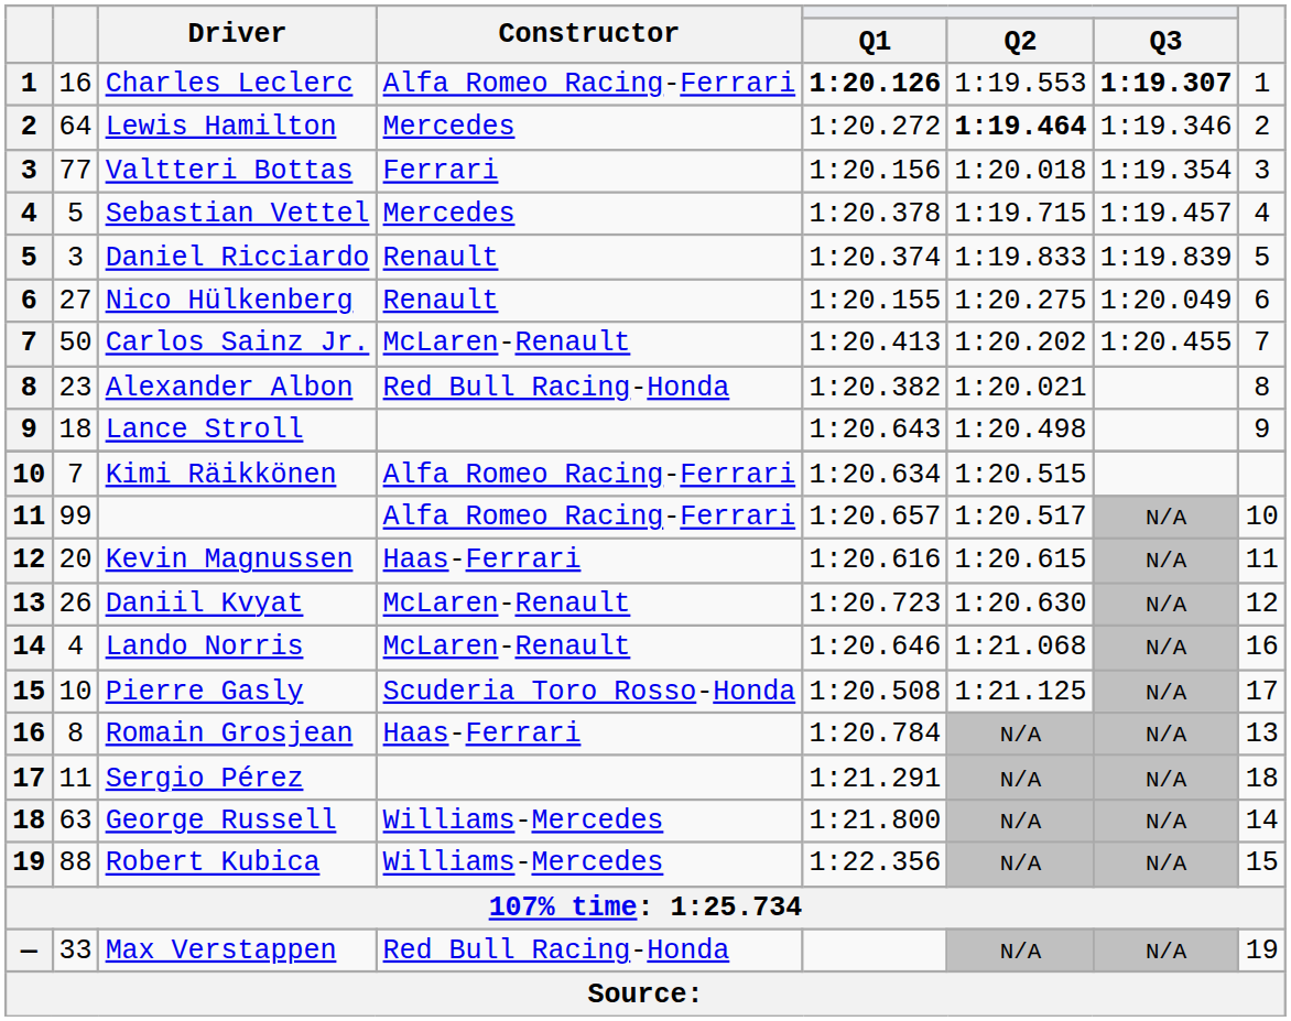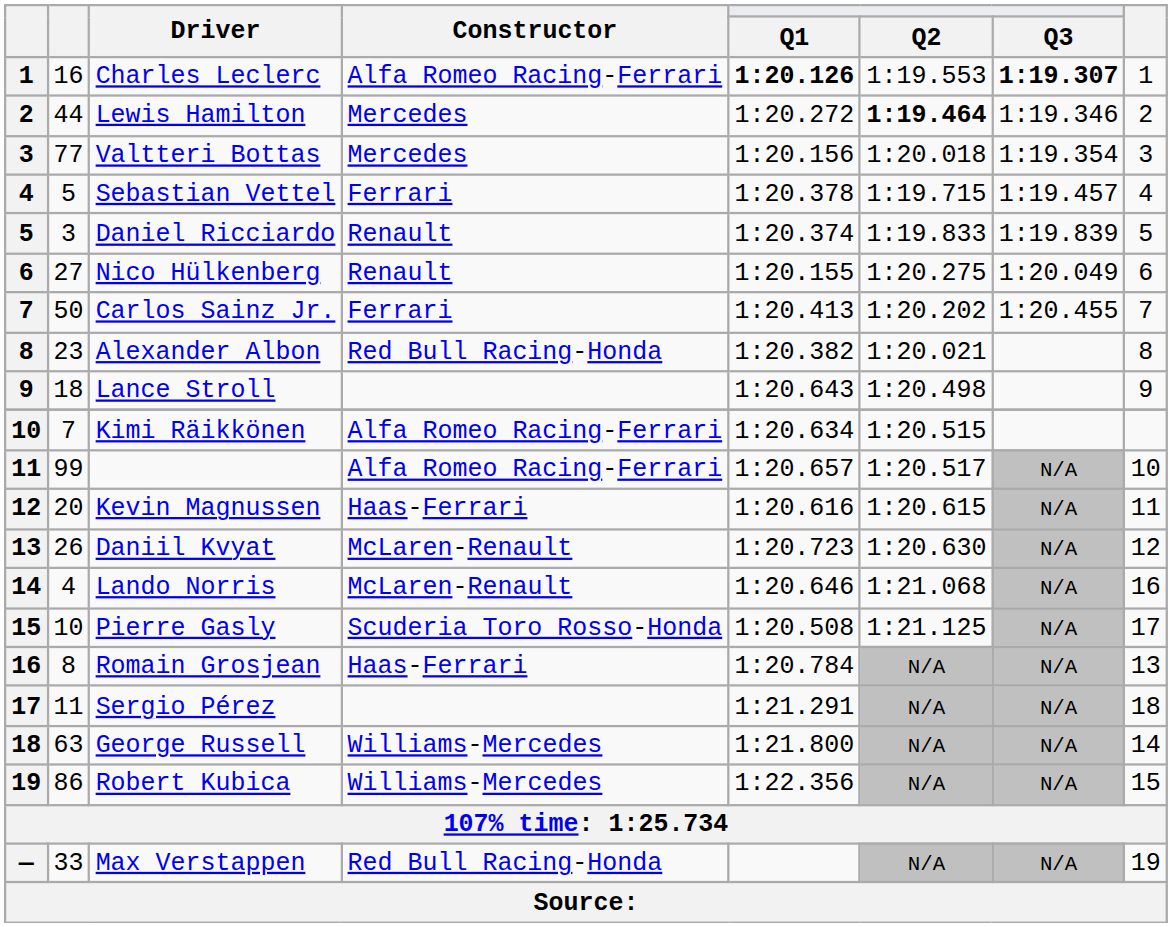 <table class="wikitable sortable" style="font-size:85%">
 <tr>
 <th rowspan="2"></th>
 <th rowspan="2"></th>
 <th rowspan="2">Driver</th>
 <th rowspan="2">Constructor</th>
 <th colspan="3" style="background:#eaecf0; text-align:center;"></th>
 <th rowspan="2"></th>
 </tr>
 <tr>
 <th>Q1</th>
 <th>Q2</th>
 <th>Q3</th>
 </tr>
 <tr>
 <th>1</th>
 <td align="center">16</td>
 <td data-sort-value="LEC"> <a href='#'>Charles Leclerc</a></td>
 <td><a href='#'>Alfa Romeo Racing</a>-<a href='#'>Ferrari</a></td>
 <td><strong>1:20.126</strong></td>
 <td>1:19.553</td>
 <td><strong>1:19.307</strong></td>
 <td align="center">1</td>
 </tr>
 <tr>
 <th>2</th>
-<td align="center">64</td>
+<td align="center">44</td>
 <td data-sort-value="HAM"> <a href='#'>Lewis Hamilton</a></td>
 <td><a href='#'>Mercedes</a></td>
 <td>1:20.272</td>
 <td><strong>1:19.464</strong></td>
 <td>1:19.346</td>
 <td align="center">2</td>
 </tr>
 <tr>
 <th>3</th>
 <td align="center">77</td>
 <td data-sort-value="BOT"> <a href='#'>Valtteri Bottas</a></td>
-<td><a href='#'>Ferrari</a></td>
+<td><a href='#'>Mercedes</a></td>
 <td>1:20.156</td>
 <td>1:20.018</td>
 <td>1:19.354</td>
 <td align="center">3</td>
 </tr>
 <tr>
 <th>4</th>
 <td align="center">5</td>
 <td data-sort-value="VET"> <a href='#'>Sebastian Vettel</a></td>
-<td><a href='#'>Mercedes</a></td>
+<td><a href='#'>Ferrari</a></td>
 <td>1:20.378</td>
 <td>1:19.715</td>
 <td>1:19.457</td>
 <td align="center">4</td>
 </tr>
 <tr>
 <th>5</th>
 <td align="center">3</td>
 <td data-sort-value="RIC"> <a href='#'>Daniel Ricciardo</a></td>
 <td><a href='#'>Renault</a></td>
 <td>1:20.374</td>
 <td>1:19.833</td>
 <td>1:19.839</td>
 <td align="center">5</td>
 </tr>
 <tr>
 <th>6</th>
 <td align="center">27</td>
 <td data-sort-value="HUL"> <a href='#'>Nico Hülkenberg</a></td>
 <td><a href='#'>Renault</a></td>
 <td>1:20.155</td>
 <td>1:20.275</td>
 <td>1:20.049</td>
 <td align="center">6</td>
 </tr>
 <tr>
 <th>7</th>
 <td align="center">50</td>
 <td data-sort-value="SAI"> <a href='#'>Carlos Sainz Jr.</a></td>
-<td><a href='#'>McLaren</a>-<a href='#'>Renault</a></td>
+<td><a href='#'>Ferrari</a></td>
 <td>1:20.413</td>
 <td>1:20.202</td>
 <td>1:20.455</td>
 <td align="center">7</td>
 </tr>
 <tr>
 <th>8</th>
 <td align="center">23</td>
 <td data-sort-value="ALB"> <a href='#'>Alexander Albon</a></td>
 <td><a href='#'>Red Bull Racing</a>-<a href='#'>Honda</a></td>
 <td>1:20.382</td>
 <td>1:20.021</td>
 <td data-sort-value="2:00"></td>
 <td align="center">8</td>
 </tr>
 <tr>
 <th>9</th>
 <td align="center">18</td>
 <td data-sort-value="STR"> <a href='#'>Lance Stroll</a></td>
 <td></td>
 <td>1:20.643</td>
 <td>1:20.498</td>
 <td data-sort-value="3:00"></td>
 <td align="center">9</td>
 </tr>
 <tr>
 </tr>
 <tr>
 <th>10</th>
 <td align="center">7</td>
 <td data-sort-value="RAI"> <a href='#'>Kimi Räikkönen</a></td>
 <td><a href='#'>Alfa Romeo Racing</a>-<a href='#'>Ferrari</a></td>
 <td>1:20.634</td>
 <td>1:20.515</td>
 <td data-sort-value="4:00"></td>
 <td align="center" data-sort-value="20"></td>
 </tr>
 <tr>
 <th>11</th>
 <td align="center">99</td>
 <td data-sort-value="GIO"></td>
 <td><a href='#'>Alfa Romeo Racing</a>-<a href='#'>Ferrari</a></td>
 <td>1:20.657</td>
 <td>1:20.517</td>
 <td style="background: silver" align="center" data-sort-value="21"><small>N/A</small></td>
 <td align="center">10</td>
 </tr>
 <tr>
 <th>12</th>
 <td align="center">20</td>
 <td data-sort-value="MAG"> <a href='#'>Kevin Magnussen</a></td>
 <td><a href='#'>Haas</a>-<a href='#'>Ferrari</a></td>
 <td>1:20.616</td>
 <td>1:20.615</td>
 <td style="background: silver" align="center"data-sort-value="22"><small>N/A</small></td>
 <td align="center">11</td>
 </tr>
 <tr>
 <th>13</th>
 <td align="center">26</td>
 <td data-sort-value="KVY"> <a href='#'>Daniil Kvyat</a></td>
 <td><a href='#'>McLaren</a>-<a href='#'>Renault</a></td>
 <td>1:20.723</td>
 <td>1:20.630</td>
 <td style="background: silver" align="center" data-sort-value="23"><small>N/A</small></td>
 <td align="center">12</td>
 </tr>
 <tr>
 <th>14</th>
 <td align="center">4</td>
 <td data-sort-value="NOR"> <a href='#'>Lando Norris</a></td>
 <td><a href='#'>McLaren</a>-<a href='#'>Renault</a></td>
 <td>1:20.646</td>
 <td>1:21.068</td>
 <td style="background: silver" align="center" data-sort-value="24"><small>N/A</small></td>
 <td align="center">16</td>
 </tr>
 <tr>
 <th>15</th>
 <td align="center">10</td>
 <td data-sort-value="GAS"> <a href='#'>Pierre Gasly</a></td>
 <td><a href='#'>Scuderia Toro Rosso</a>-<a href='#'>Honda</a></td>
 <td>1:20.508</td>
 <td>1:21.125</td>
 <td style="background: silver" align="center" data-sort-value="25"><small>N/A</small></td>
 <td align="center">17</td>
 </tr>
 <tr>
 <th>16</th>
 <td align="center">8</td>
 <td data-sort-value="GRO"> <a href='#'>Romain Grosjean</a></td>
 <td><a href='#'>Haas</a>-<a href='#'>Ferrari</a></td>
 <td>1:20.784</td>
 <td style="background: silver" align="center" data-sort-value="26"><small>N/A</small></td>
 <td style="background: silver" align="center"data-sort-value="26"><small>N/A</small></td>
 <td align="center">13</td>
 </tr>
 <tr>
 <th>17</th>
 <td align="center">11</td>
 <td data-sort-value="PER"> <a href='#'>Sergio Pérez</a></td>
 <td></td>
 <td>1:21.291</td>
 <td style="background: silver" align="center" data-sort-value="27"><small>N/A</small></td>
 <td style="background: silver" align="center" data-sort-value="27"><small>N/A</small></td>
 <td align="center">18</td>
 </tr>
 <tr>
 <th>18</th>
 <td align="center">63</td>
 <td data-sort-value="RUS"> <a href='#'>George Russell</a></td>
 <td><a href='#'>Williams</a>-<a href='#'>Mercedes</a></td>
 <td>1:21.800</td>
 <td style="background: silver" align="center" data-sort-value="28"><small>N/A</small></td>
 <td style="background: silver" align="center"data-sort-value="28"><small>N/A</small></td>
 <td align="center">14</td>
 </tr>
 <tr>
 <th>19</th>
-<td align="center">88</td>
+<td align="center">86</td>
 <td data-sort-value="KUB"> <a href='#'>Robert Kubica</a></td>
 <td><a href='#'>Williams</a>-<a href='#'>Mercedes</a></td>
 <td>1:22.356</td>
 <td style="background: silver" align="center"data-sort-value="29"><small>N/A</small></td>
 <td style="background: silver" align="center"data-sort-value="29"><small>N/A</small></td>
 <td align="center">15</td>
 </tr>
 <tr class="sortbottom">
 <th colspan="8" data-sort-value="999"><a href='#'>107% time</a>: 1:25.734</th>
 </tr>
 <tr>
 <th data-sort-value="20">—</th>
 <td align="center">33</td>
 <td data-sort-value="VER"> <a href='#'>Max Verstappen</a></td>
 <td><a href='#'>Red Bull Racing</a>-<a href='#'>Honda</a></td>
 <td></td>
 <td style="background: silver" align="center" data-sort-value="30"><small>N/A</small></td>
 <td style="background: silver" align="center" data-sort-value="30"><small>N/A</small></td>
 <td align="center">19</td>
 </tr>
 <tr>
 <th colspan="8">Source:</th>
 </tr>
 </table>
